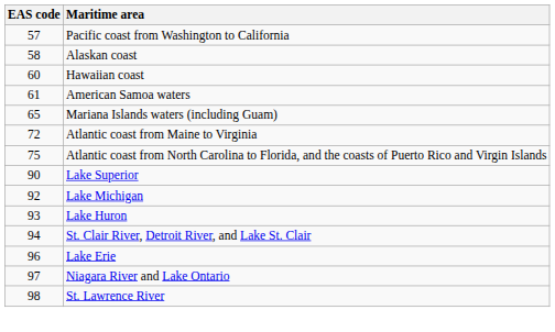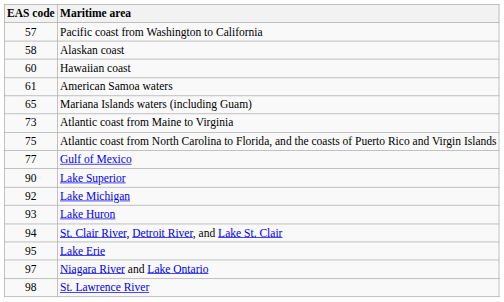 <table class="wikitable" style="text-align: center">
 <tr>
 <th>EAS code</th>
 <th style="text-align: left;">Maritime area</th>
 </tr>
 <tr>
 <td>57</td>
 <td style="text-align: left;">Pacific coast from Washington to California</td>
 </tr>
 <tr>
 <td>58</td>
 <td style="text-align: left;">Alaskan coast</td>
 </tr>
 <tr>
 <td>60</td>
 <td style="text-align: left;">Hawaiian coast</td>
 </tr>
 <tr>
 <td>61</td>
 <td style="text-align: left;">American Samoa waters</td>
 </tr>
 <tr>
 <td>65</td>
 <td style="text-align: left;">Mariana Islands waters (including Guam)</td>
 </tr>
 <tr>
-<td>72</td>
+<td>73</td>
 <td style="text-align: left;">Atlantic coast from Maine to Virginia</td>
 </tr>
 <tr>
 <td>75</td>
 <td style="text-align: left;">Atlantic coast from North Carolina to Florida, and the coasts of Puerto Rico and Virgin Islands</td>
+</tr>
+<tr>
+<td>77</td>
+<td style="text-align: left;"><a href='#'>Gulf of Mexico</a></td>
 </tr>
 <tr>
 <td>90</td>
 <td style="text-align: left;"><a href='#'>Lake Superior</a></td>
 </tr>
 <tr>
 <td>92</td>
 <td style="text-align: left;"><a href='#'>Lake Michigan</a></td>
 </tr>
 <tr>
 <td>93</td>
 <td style="text-align: left;"><a href='#'>Lake Huron</a></td>
 </tr>
 <tr>
 <td>94</td>
 <td style="text-align: left;"><a href='#'>St. Clair River</a>, <a href='#'>Detroit River</a>, and <a href='#'>Lake St. Clair</a></td>
 </tr>
 <tr>
-<td>96</td>
+<td>95</td>
 <td style="text-align: left;"><a href='#'>Lake Erie</a></td>
 </tr>
 <tr>
 <td>97</td>
 <td style="text-align: left;"><a href='#'>Niagara River</a> and <a href='#'>Lake Ontario</a></td>
 </tr>
 <tr>
 <td>98</td>
 <td style="text-align: left;"><a href='#'>St. Lawrence River</a></td>
 </tr>
 </table>
